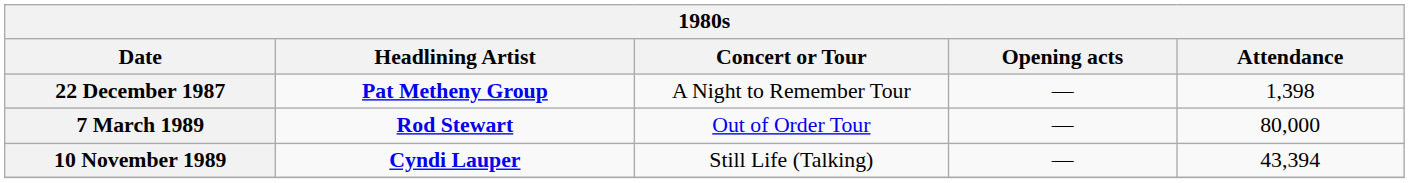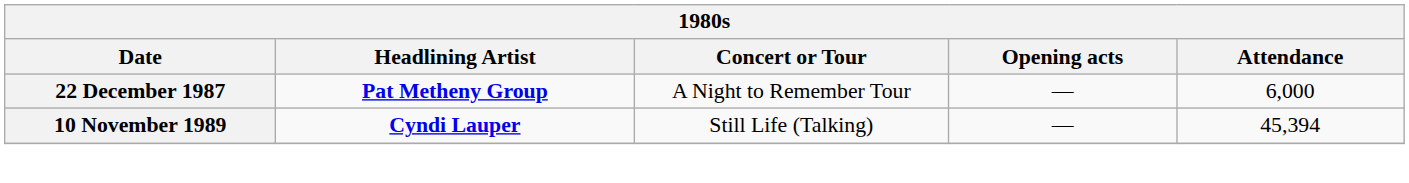 <table class="wikitable plainrowheaders collapsible collapsed" style="text-align:center;">
 <tr>
 <th colspan="5">1980s</th>
 </tr>
 <tr>
 <th scope="col" style="width:12em;">Date</th>
 <th scope="col" style="width:16em;">Headlining Artist</th>
 <th scope="col" style="width:14em;">Concert or Tour</th>
 <th scope="col" style="width:10em;">Opening acts</th>
 <th scope="col" style="width:10em;">Attendance</th>
 </tr>
 <tr>
 <th scope="row">22 December 1987</th>
 <td><strong><a href='#'>Pat Metheny Group</a></strong></td>
 <td>A Night to Remember Tour</td>
 <td>—</td>
-<td>1,398</td>
-</tr>
-<tr>
-<th scope="row">7 March 1989</th>
-<td><strong><a href='#'>Rod Stewart</a></strong></td>
-<td><a href='#'>Out of Order Tour</a></td>
-<td>—</td>
-<td>80,000</td>
+<td>6,000</td>
 </tr>
 <tr>
 <th scope="row">10 November 1989</th>
 <td><strong><a href='#'>Cyndi Lauper</a></strong></td>
 <td>Still Life (Talking)</td>
 <td>—</td>
-<td>43,394</td>
+<td>45,394</td>
 </tr>
 <tr>
 </tr>
 </table>
